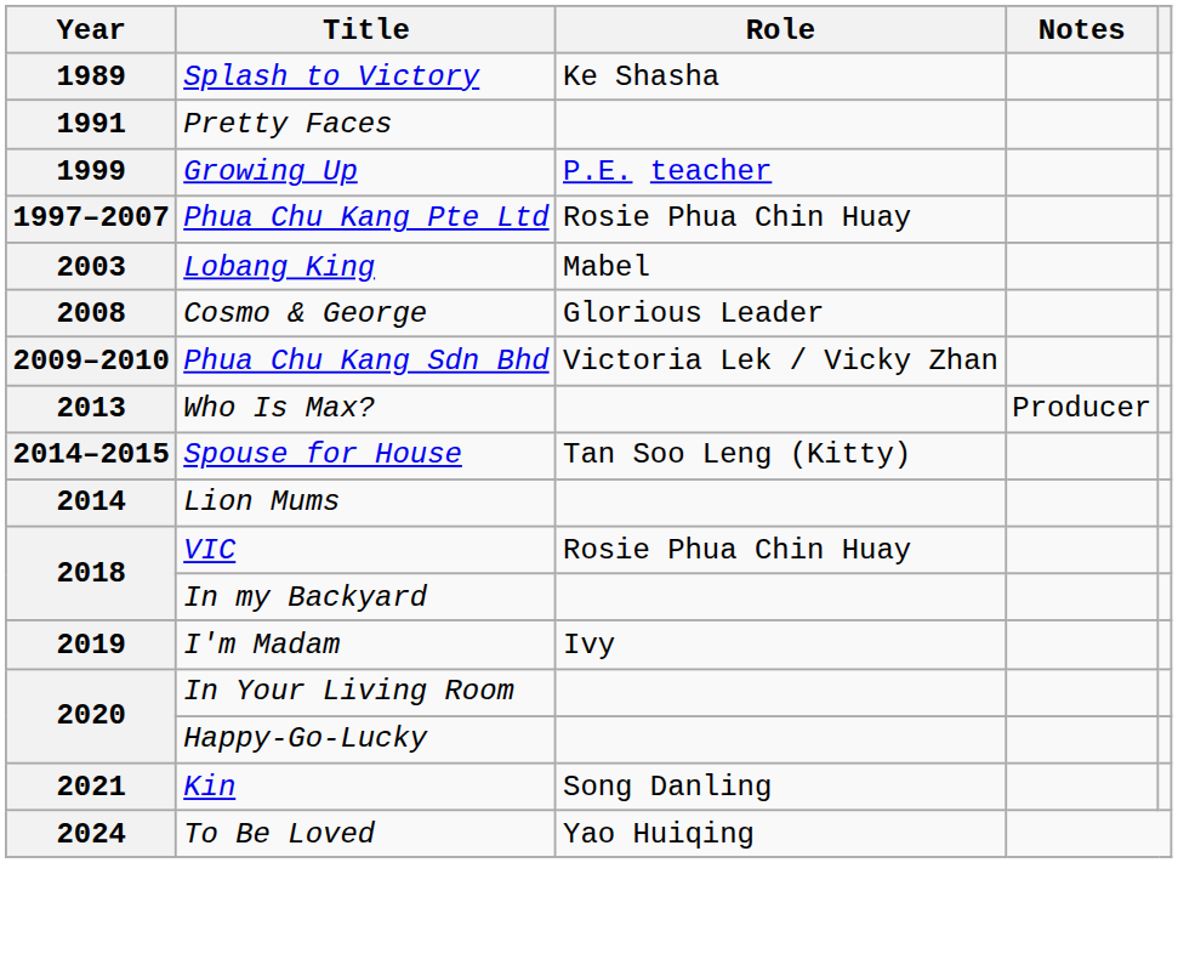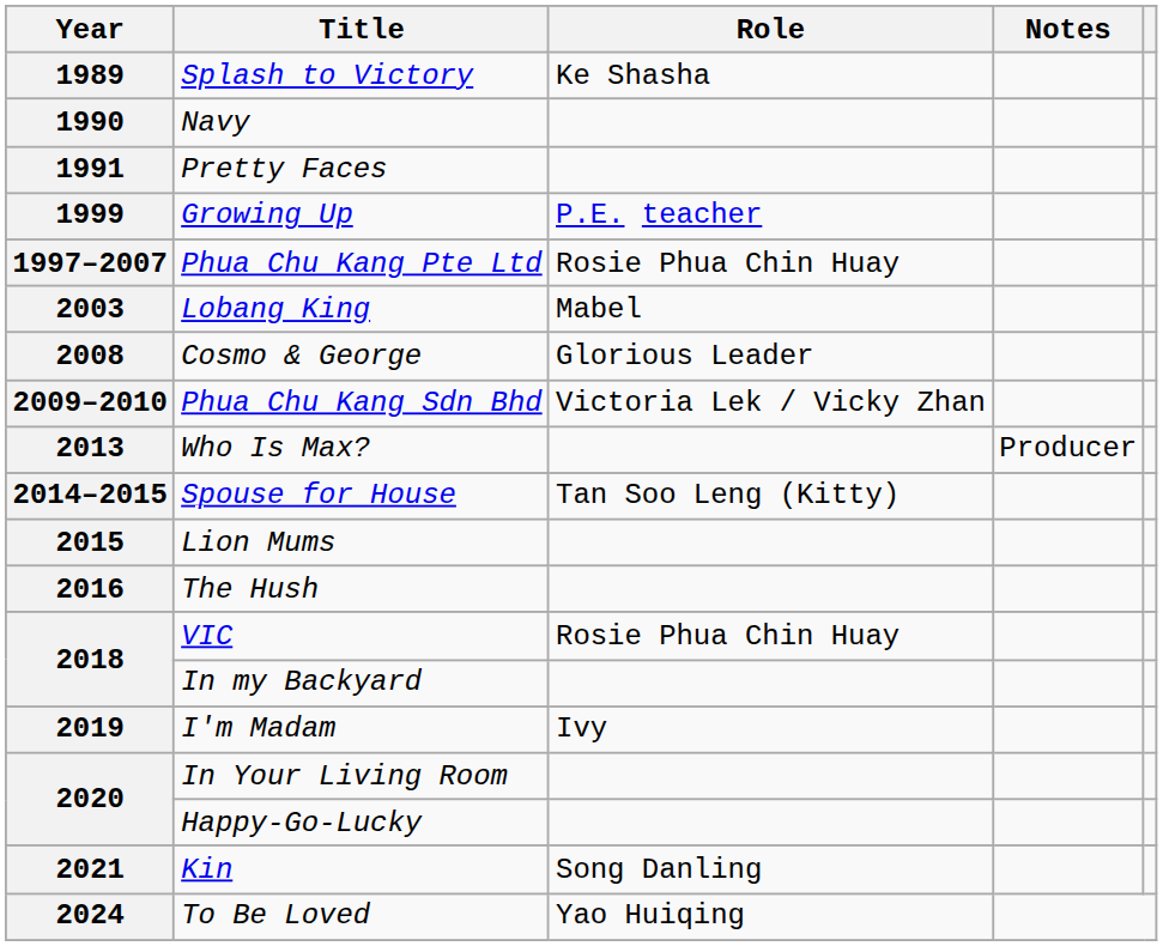 <table class="wikitable sortable plainrowheaders">
 <tr>
 <th scope="col">Year</th>
 <th scope="col">Title</th>
 <th scope="col">Role</th>
 <th scope="col" class="unsortable">Notes</th>
 <th scope="col" class="unsortable"></th>
 </tr>
 <tr>
 <th scope="row">1989</th>
 <td><em><a href='#'>Splash to Victory</a></em></td>
 <td>Ke Shasha</td>
+<td></td>
+<td></td>
+</tr>
+<tr>
+<th scope="row">1990</th>
+<td><em>Navy</em></td>
+<td></td>
 <td></td>
 <td></td>
 </tr>
 <tr>
 <th scope="row">1991</th>
 <td><em>Pretty Faces</em></td>
 <td></td>
 <td></td>
 <td></td>
 </tr>
 <tr>
 <th scope="row">1999</th>
 <td><em><a href='#'>Growing Up</a></em></td>
 <td><a href='#'>P.E.</a> <a href='#'>teacher</a></td>
 <td></td>
 <td></td>
 </tr>
 <tr>
 <th scope="row">1997–2007</th>
 <td><em><a href='#'>Phua Chu Kang Pte Ltd</a></em></td>
 <td>Rosie Phua Chin Huay</td>
 <td></td>
 <td></td>
 </tr>
 <tr>
 <th scope="row">2003</th>
 <td><em><a href='#'>Lobang King</a></em></td>
 <td>Mabel</td>
 <td></td>
 <td></td>
 </tr>
 <tr>
 <th scope="row">2008</th>
 <td><em>Cosmo & George</em></td>
 <td>Glorious Leader</td>
 <td></td>
 <td></td>
 </tr>
 <tr>
 <th scope="row">2009–2010</th>
 <td><em><a href='#'>Phua Chu Kang Sdn Bhd</a></em></td>
 <td>Victoria Lek / Vicky Zhan</td>
 <td></td>
 <td></td>
 </tr>
 <tr>
 <th scope="row">2013</th>
 <td><em>Who Is Max? </em></td>
 <td></td>
 <td>Producer</td>
 <td></td>
 </tr>
 <tr>
 <th scope="row">2014–2015</th>
 <td><em><a href='#'>Spouse for House</a></em></td>
 <td>Tan Soo Leng (Kitty)</td>
 <td></td>
 <td></td>
 </tr>
 <tr>
-<th scope="row">2014</th>
+<th scope="row">2015</th>
 <td><em>Lion Mums</em></td>
+<td></td>
+<td></td>
+<td></td>
+</tr>
+<tr>
+<th scope="row">2016</th>
+<td><em>The Hush</em></td>
 <td></td>
 <td></td>
 <td></td>
 </tr>
 <tr>
 <th scope="row" rowspan="2">2018</th>
 <td><em><a href='#'>VIC</a></em></td>
 <td>Rosie Phua Chin Huay</td>
 <td></td>
 <td></td>
 </tr>
 <tr>
 <td><em>In my Backyard</em></td>
 <td></td>
 <td></td>
 <td></td>
 </tr>
 <tr>
 <th scope="row">2019</th>
 <td><em>I'm Madam</em></td>
 <td>Ivy</td>
 <td></td>
 <td></td>
 </tr>
 <tr>
 <th scope="row" rowspan="2">2020</th>
 <td><em>In Your Living Room</em></td>
 <td></td>
 <td></td>
 <td></td>
 </tr>
 <tr>
 <td><em>Happy-Go-Lucky</em></td>
 <td></td>
 <td></td>
 <td></td>
 </tr>
 <tr>
 <th scope="row" rowspan="1">2021</th>
 <td><em><a href='#'>Kin</a></em></td>
 <td>Song Danling</td>
 <td></td>
 <td></td>
 </tr>
 <tr>
 <th scope="row" rowspan="2">2024</th>
 <td><em> To Be Loved</em></td>
 <td>Yao Huiqing</td>
 </tr>
 </table>
